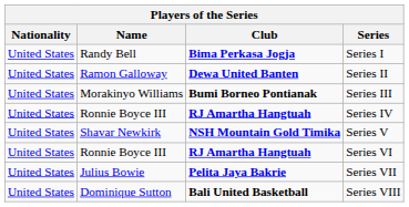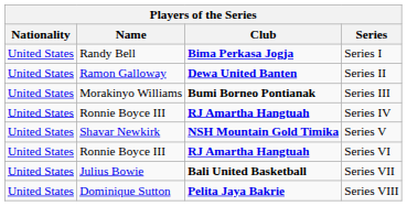 <table class="wikitable">
 <tr>
 <th colspan="8">Players of the Series</th>
 </tr>
 <tr>
 <th>Nationality</th>
 <th>Name</th>
 <th>Club</th>
 <th>Series</th>
 </tr>
 <tr>
 <td> <a href='#'>United States</a></td>
 <td>Randy Bell</td>
 <td><strong><a href='#'>Bima Perkasa Jogja</a></strong></td>
 <td>Series I</td>
 </tr>
 <tr>
 <td> <a href='#'>United States</a></td>
 <td><a href='#'>Ramon Galloway</a></td>
 <td><strong><a href='#'>Dewa United Banten</a></strong></td>
 <td>Series II</td>
 </tr>
 <tr>
 <td> <a href='#'>United States</a></td>
 <td>Morakinyo Williams</td>
 <td><strong>Bumi Borneo Pontianak</strong></td>
 <td>Series III</td>
 </tr>
 <tr>
 <td> <a href='#'>United States</a></td>
 <td>Ronnie Boyce III</td>
 <td><strong><a href='#'>RJ Amartha Hangtuah</a></strong></td>
 <td>Series IV</td>
 </tr>
 <tr>
 <td> <a href='#'>United States</a></td>
 <td><a href='#'>Shavar Newkirk</a></td>
 <td><strong><a href='#'>NSH Mountain Gold Timika</a></strong></td>
 <td>Series V</td>
 </tr>
 <tr>
 <td> <a href='#'>United States</a></td>
 <td>Ronnie Boyce III</td>
 <td><strong><a href='#'>RJ Amartha Hangtuah</a></strong></td>
 <td>Series VI</td>
 </tr>
 <tr>
 <td> <a href='#'>United States</a></td>
 <td><a href='#'>Julius Bowie</a></td>
-<td><strong><a href='#'>Pelita Jaya Bakrie</a></strong></td>
+<td><strong>Bali United Basketball</strong></td>
 <td>Series VII</td>
 </tr>
 <tr>
 <td> <a href='#'>United States</a></td>
 <td><a href='#'>Dominique Sutton</a></td>
-<td><strong>Bali United Basketball</strong></td>
+<td><strong><a href='#'>Pelita Jaya Bakrie</a></strong></td>
 <td>Series VIII</td>
 </tr>
 </table>
